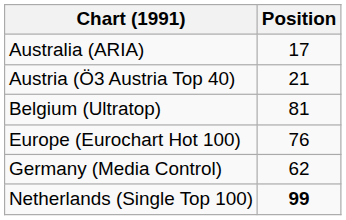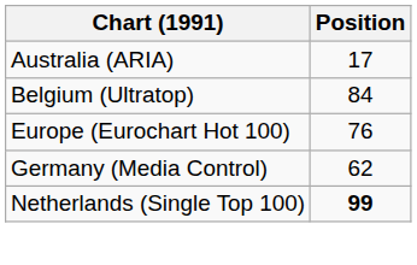 <table class="wikitable sortable">
 <tr>
 <th>Chart (1991)</th>
 <th>Position</th>
 </tr>
 <tr>
 <td>Australia (ARIA)</td>
 <td style="text-align:center;">17</td>
 </tr>
 <tr>
-<td>Austria (Ö3 Austria Top 40)</td>
-<td style="text-align:center;">21</td>
-</tr>
-<tr>
 <td>Belgium (Ultratop)</td>
-<td style="text-align:center;">81</td>
+<td style="text-align:center;">84</td>
 </tr>
 <tr>
 <td>Europe (Eurochart Hot 100)</td>
 <td style="text-align:center;">76</td>
 </tr>
 <tr>
 <td>Germany (Media Control)</td>
 <td style="text-align:center;">62</td>
 </tr>
 <tr>
 <td>Netherlands (Single Top 100)</td>
 <td style="text-align:center;"><strong>99</strong></td>
 </tr>
 </table>
